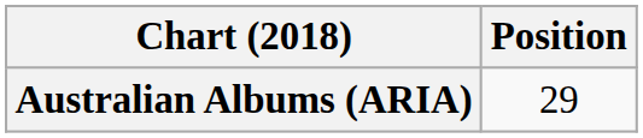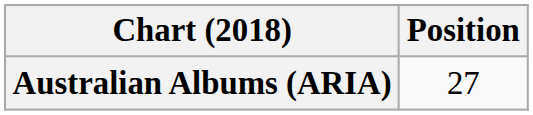 <table class="wikitable plainrowheaders" style="text-align:center">
 <tr>
 <th scope="col">Chart (2018)</th>
 <th scope="col">Position</th>
 </tr>
 <tr>
 <th scope="row">Australian Albums (ARIA)</th>
-<td>29</td>
+<td>27</td>
 </tr>
 </table>
